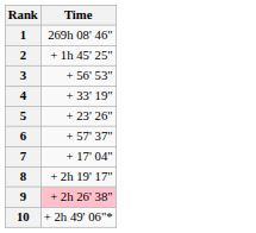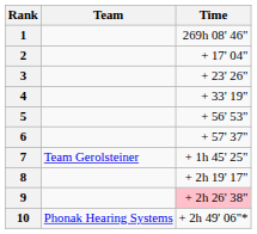 <table class="wikitable">
 <tr>
 <th scope="col">Rank</th>
+<th scope="col">Team</th>
 <th scope="col">Time</th>
 </tr>
 <tr>
 <th scope="row">1</th>
+<td>  </td>
 <td style="text-align:right;">269h 08' 46"</td>
 </tr>
 <tr>
 <th scope="row">2</th>
-<td style="text-align:right;">+ 1h 45' 25"</td>
+<td></td>
+<td style="text-align:right;">+ 17' 04"</td>
 </tr>
 <tr>
 <th scope="row">3</th>
-<td style="text-align:right;">+ 56' 53"</td>
+<td></td>
+<td style="text-align:right;">+ 23' 26"</td>
 </tr>
 <tr>
 <th scope="row">4</th>
+<td></td>
 <td style="text-align:right;">+ 33' 19"</td>
 </tr>
 <tr>
 <th scope="row">5</th>
-<td style="text-align:right;">+ 23' 26"</td>
+<td></td>
+<td style="text-align:right;">+ 56' 53"</td>
 </tr>
 <tr>
 <th scope="row">6</th>
+<td></td>
 <td style="text-align:right;">+ 57' 37"</td>
 </tr>
 <tr>
 <th scope="row">7</th>
-<td style="text-align:right;">+ 17' 04"</td>
+<td><a href='#'>Team Gerolsteiner</a></td>
+<td style="text-align:right;">+ 1h 45' 25"</td>
 </tr>
 <tr>
 <th scope="row">8</th>
+<td></td>
 <td style="text-align:right;">+ 2h 19' 17"</td>
 </tr>
 <tr>
 <th scope="row">9</th>
+<td></td>
 <td style="background: pink; text-align:right;">+ 2h 26' 38"</td>
 </tr>
 <tr>
 <th scope="row">10</th>
+<td><a href='#'>Phonak Hearing Systems</a></td>
 <td style="text-align:right;">+ 2h 49' 06"*</td>
 </tr>
 </table>
